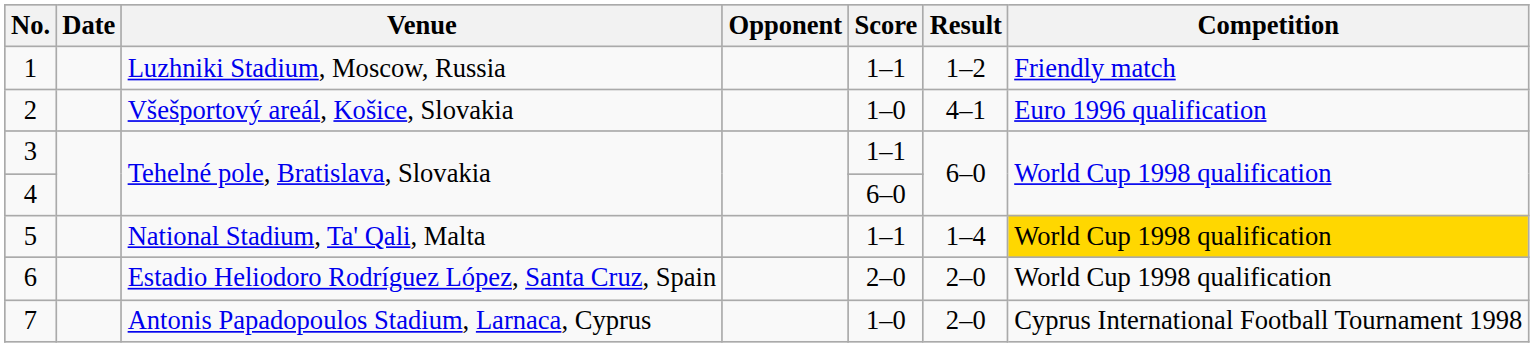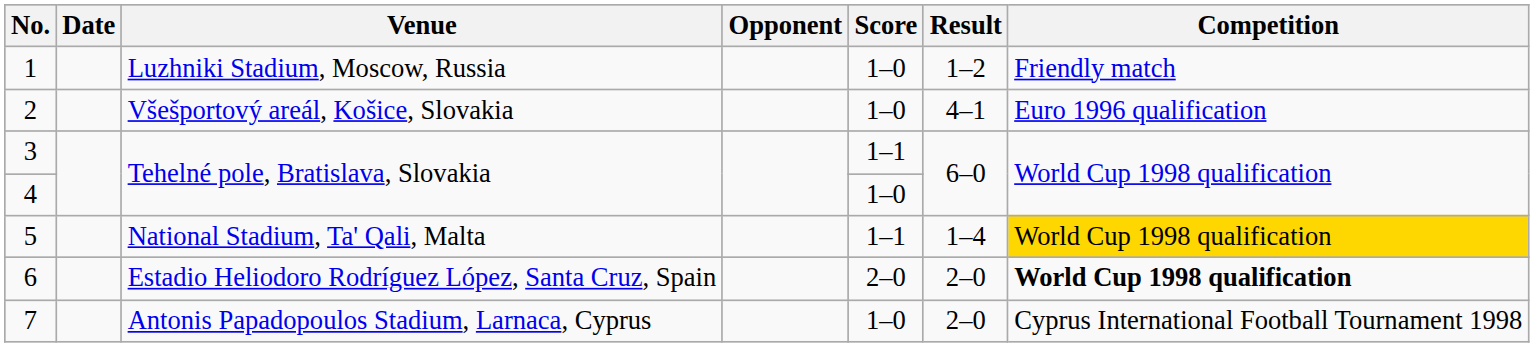 <table class="wikitable sortable">
 <tr>
 <th scope="col">No.</th>
 <th scope="col">Date</th>
 <th scope="col">Venue</th>
 <th scope="col">Opponent</th>
 <th scope="col">Score</th>
 <th scope="col">Result</th>
 <th scope="col">Competition</th>
 </tr>
 <tr>
 <td align="center">1</td>
 <td></td>
 <td><a href='#'>Luzhniki Stadium</a>, Moscow, Russia</td>
 <td></td>
-<td align="center">1–1</td>
+<td align="center">1–0</td>
 <td align="center">1–2</td>
 <td><a href='#'>Friendly match</a></td>
 </tr>
 <tr>
 <td align="center">2</td>
 <td></td>
 <td><a href='#'>Všešportový areál</a>, <a href='#'>Košice</a>, Slovakia</td>
 <td></td>
 <td align="center">1–0</td>
 <td align="center">4–1</td>
 <td><a href='#'>Euro 1996 qualification</a></td>
 </tr>
 <tr>
 <td align="center">3</td>
 <td rowspan="2"></td>
 <td rowspan="2"><a href='#'>Tehelné pole</a>, <a href='#'>Bratislava</a>, Slovakia</td>
 <td rowspan="2"></td>
 <td align="center">1–1</td>
 <td rowspan="2" align="center">6–0</td>
 <td rowspan="2"><a href='#'>World Cup 1998 qualification</a></td>
 </tr>
 <tr>
 <td align="center">4</td>
-<td align="center">6–0</td>
+<td align="center">1–0</td>
 </tr>
 <tr>
 <td align="center">5</td>
 <td></td>
 <td><a href='#'>National Stadium</a>, <a href='#'>Ta' Qali</a>, Malta</td>
 <td></td>
 <td align="center">1–1</td>
 <td align="center">1–4</td>
 <td style="background: gold;">World Cup 1998 qualification</td>
 </tr>
 <tr>
 <td align="center">6</td>
 <td></td>
 <td><a href='#'>Estadio Heliodoro Rodríguez López</a>, <a href='#'>Santa Cruz</a>, Spain</td>
 <td></td>
 <td align="center">2–0</td>
 <td align="center">2–0</td>
-<td>World Cup 1998 qualification</td>
+<td><strong>World Cup 1998 qualification</strong></td>
 </tr>
 <tr>
 <td align="center">7</td>
 <td></td>
 <td><a href='#'>Antonis Papadopoulos Stadium</a>, <a href='#'>Larnaca</a>, Cyprus</td>
 <td></td>
 <td align="center">1–0</td>
 <td align="center">2–0</td>
 <td>Cyprus International Football Tournament 1998</td>
 </tr>
 </table>
